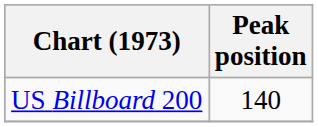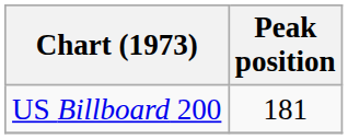 <table class="wikitable">
 <tr>
 <th align="left">Chart (1973)</th>
 <th align="left">Peak<br>position</th>
 </tr>
 <tr>
 <td align="left"><a href='#'>US <em>Billboard</em> 200</a></td>
-<td align="center">140</td>
+<td align="center">181</td>
 </tr>
 <tr>
 </tr>
 </table>
